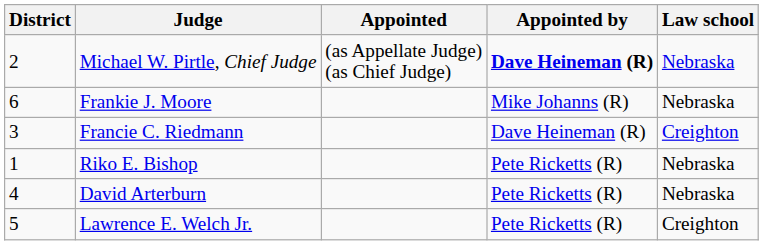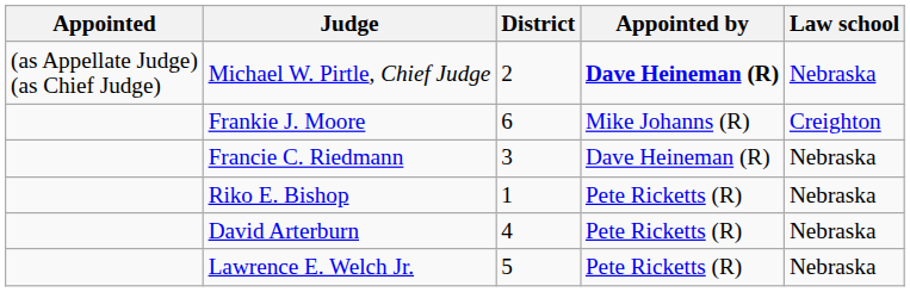 <table class="sortable wikitable">
 <tr>
+<th>Appointed</th>
+<th>Judge</th>
 <th>District</th>
-<th>Judge</th>
-<th>Appointed</th>
 <th>Appointed by</th>
 <th>Law school</th>
 </tr>
 <tr>
+<td> (as Appellate Judge)<br> (as Chief Judge)</td>
+<td><a href='#'>Michael W. Pirtle</a>, <em>Chief Judge</em></td>
 <td>2</td>
-<td><a href='#'>Michael W. Pirtle</a>, <em>Chief Judge</em></td>
-<td> (as Appellate Judge)<br> (as Chief Judge)</td>
 <td><strong><a href='#'>Dave Heineman</a> (R)</strong></td>
 <td><a href='#'>Nebraska</a></td>
 </tr>
 <tr>
+<td></td>
+<td><a href='#'>Frankie J. Moore</a></td>
 <td>6</td>
-<td><a href='#'>Frankie J. Moore</a></td>
+<td><a href='#'>Mike Johanns</a> (R)</td>
+<td><a href='#'>Creighton</a></td>
+</tr>
+<tr>
 <td></td>
-<td><a href='#'>Mike Johanns</a> (R)</td>
+<td><a href='#'>Francie C. Riedmann</a></td>
+<td>3</td>
+<td><a href='#'>Dave Heineman</a> (R)</td>
 <td>Nebraska</td>
 </tr>
 <tr>
-<td>3</td>
-<td><a href='#'>Francie C. Riedmann</a></td>
 <td></td>
-<td><a href='#'>Dave Heineman</a> (R)</td>
-<td><a href='#'>Creighton</a></td>
-</tr>
-<tr>
+<td><a href='#'>Riko E. Bishop</a></td>
 <td>1</td>
-<td><a href='#'>Riko E. Bishop</a></td>
-<td></td>
 <td><a href='#'>Pete Ricketts</a> (R)</td>
 <td>Nebraska</td>
 </tr>
 <tr>
+<td></td>
+<td><a href='#'>David Arterburn</a></td>
 <td>4</td>
-<td><a href='#'>David Arterburn</a></td>
-<td></td>
 <td><a href='#'>Pete Ricketts</a> (R)</td>
 <td>Nebraska</td>
 </tr>
 <tr>
+<td></td>
+<td><a href='#'>Lawrence E. Welch Jr.</a></td>
 <td>5</td>
-<td><a href='#'>Lawrence E. Welch Jr.</a></td>
-<td></td>
 <td><a href='#'>Pete Ricketts</a> (R)</td>
-<td>Creighton</td>
+<td>Nebraska</td>
 </tr>
 </table>
